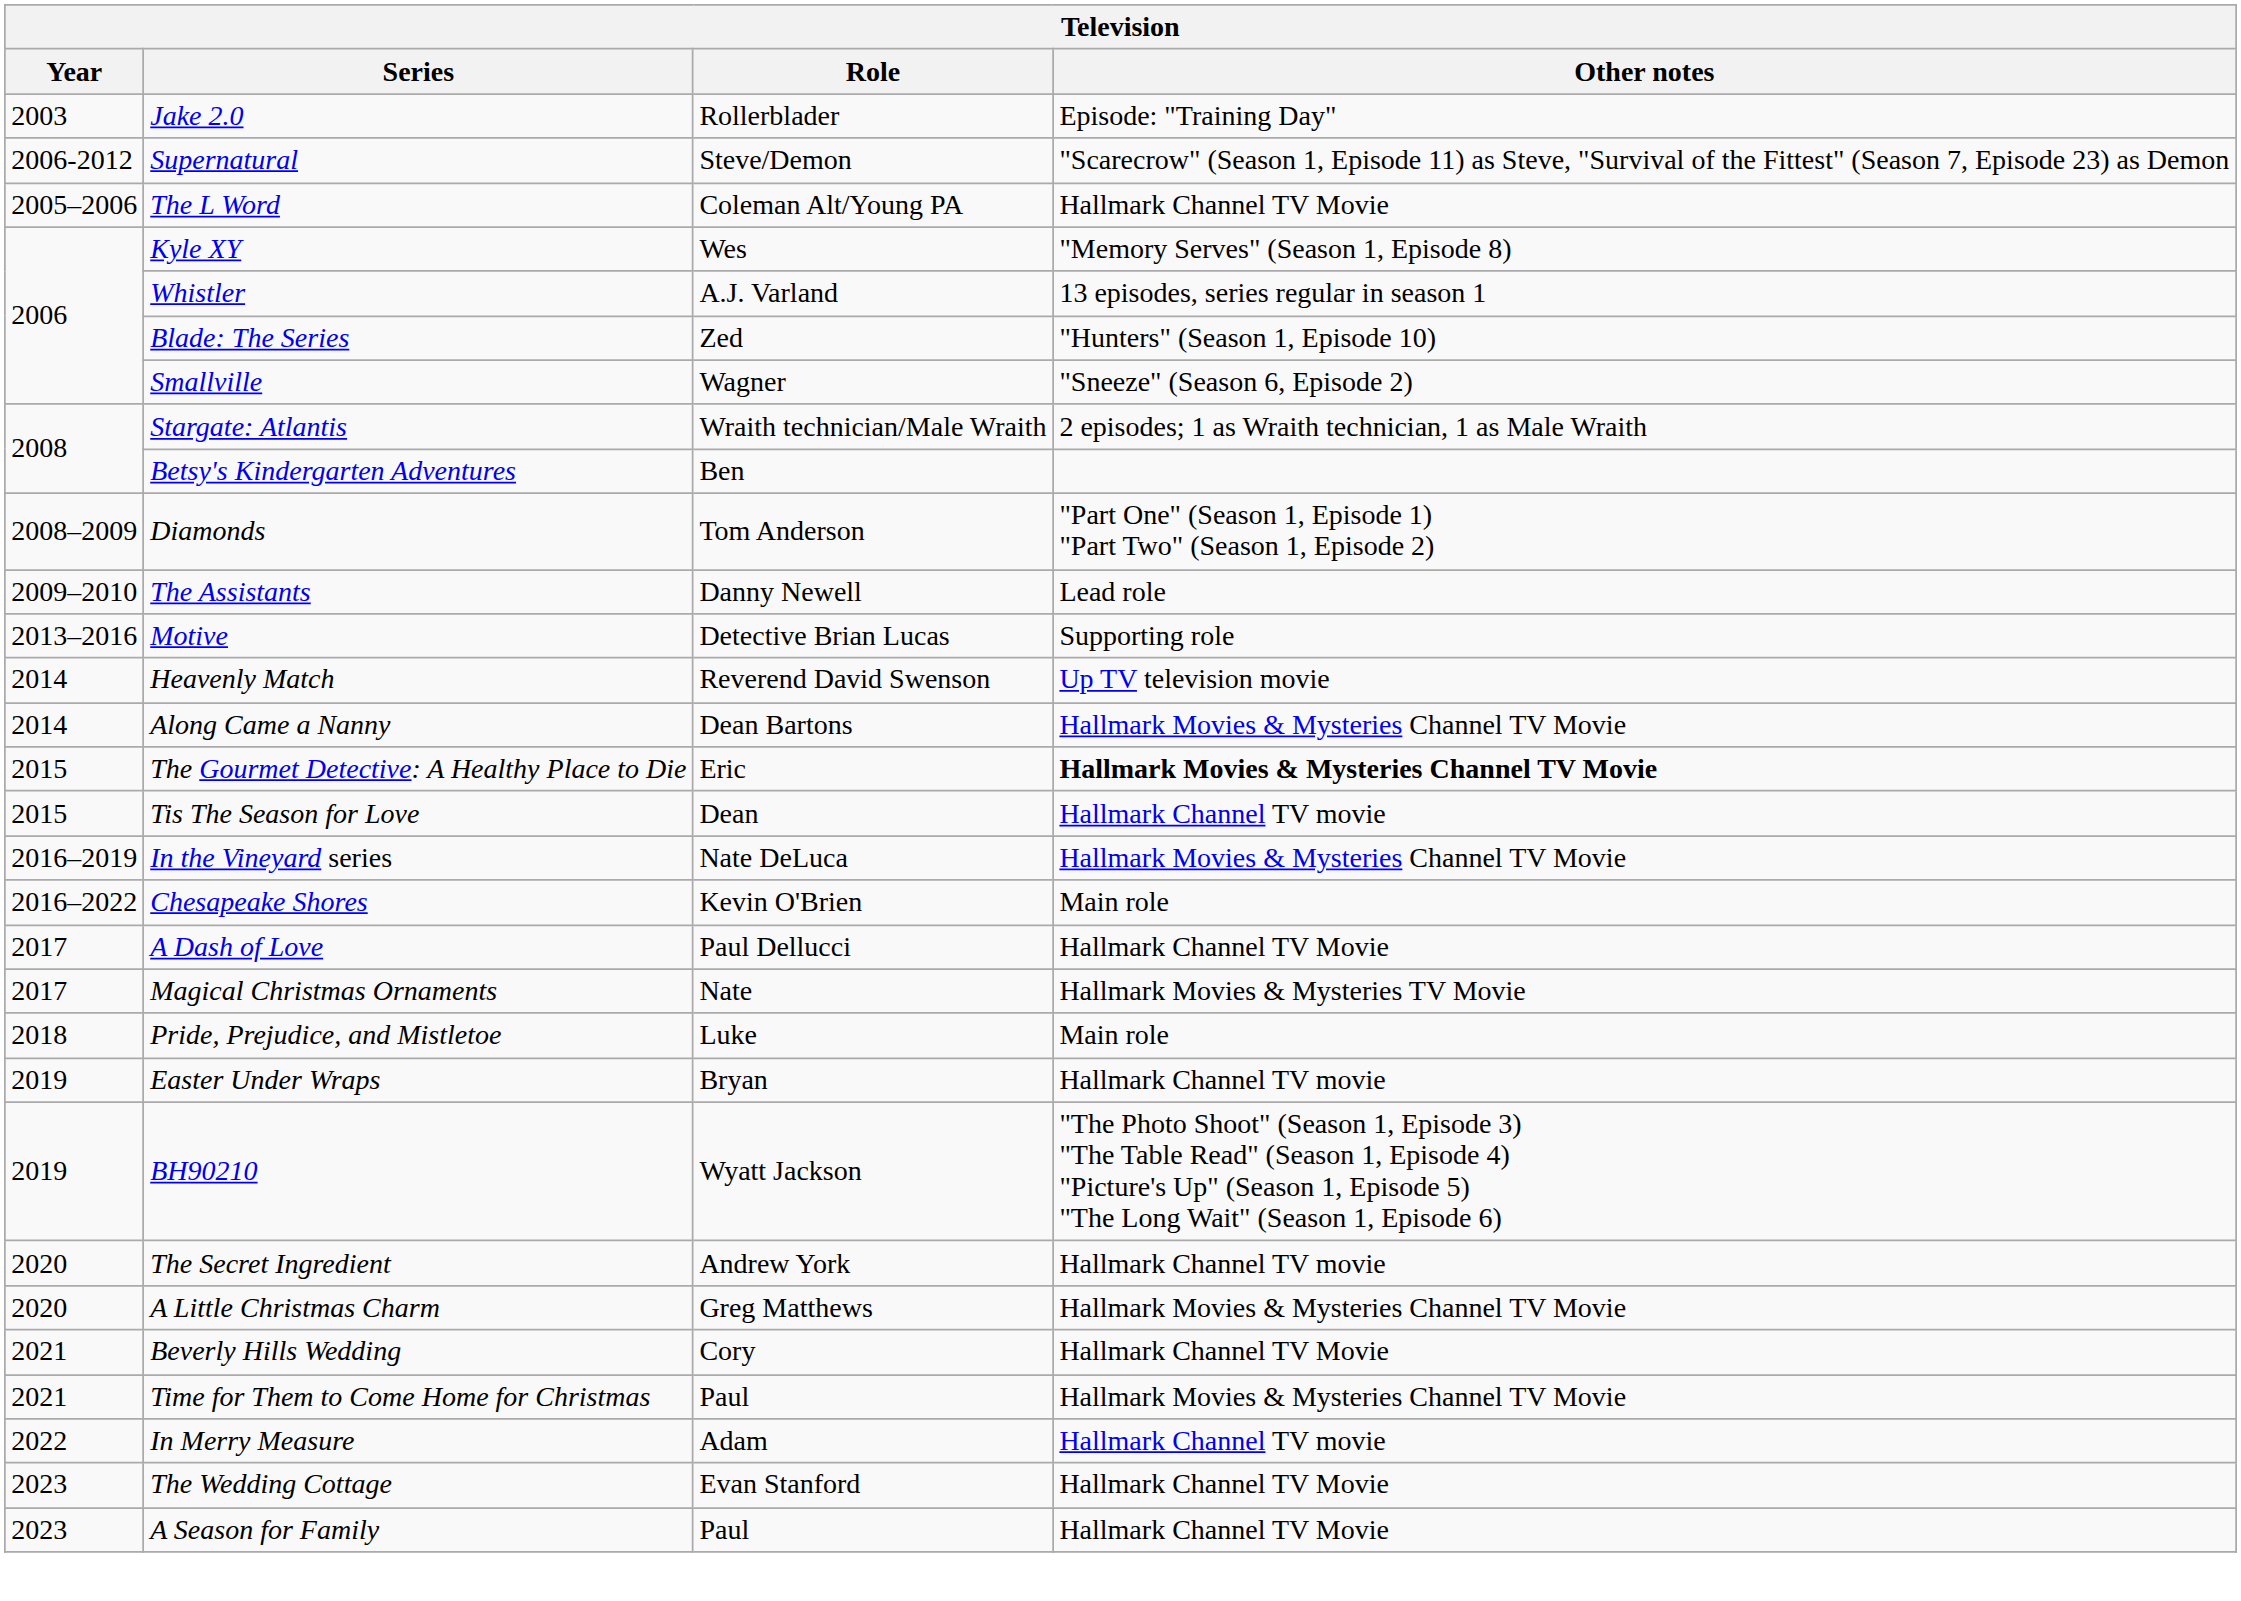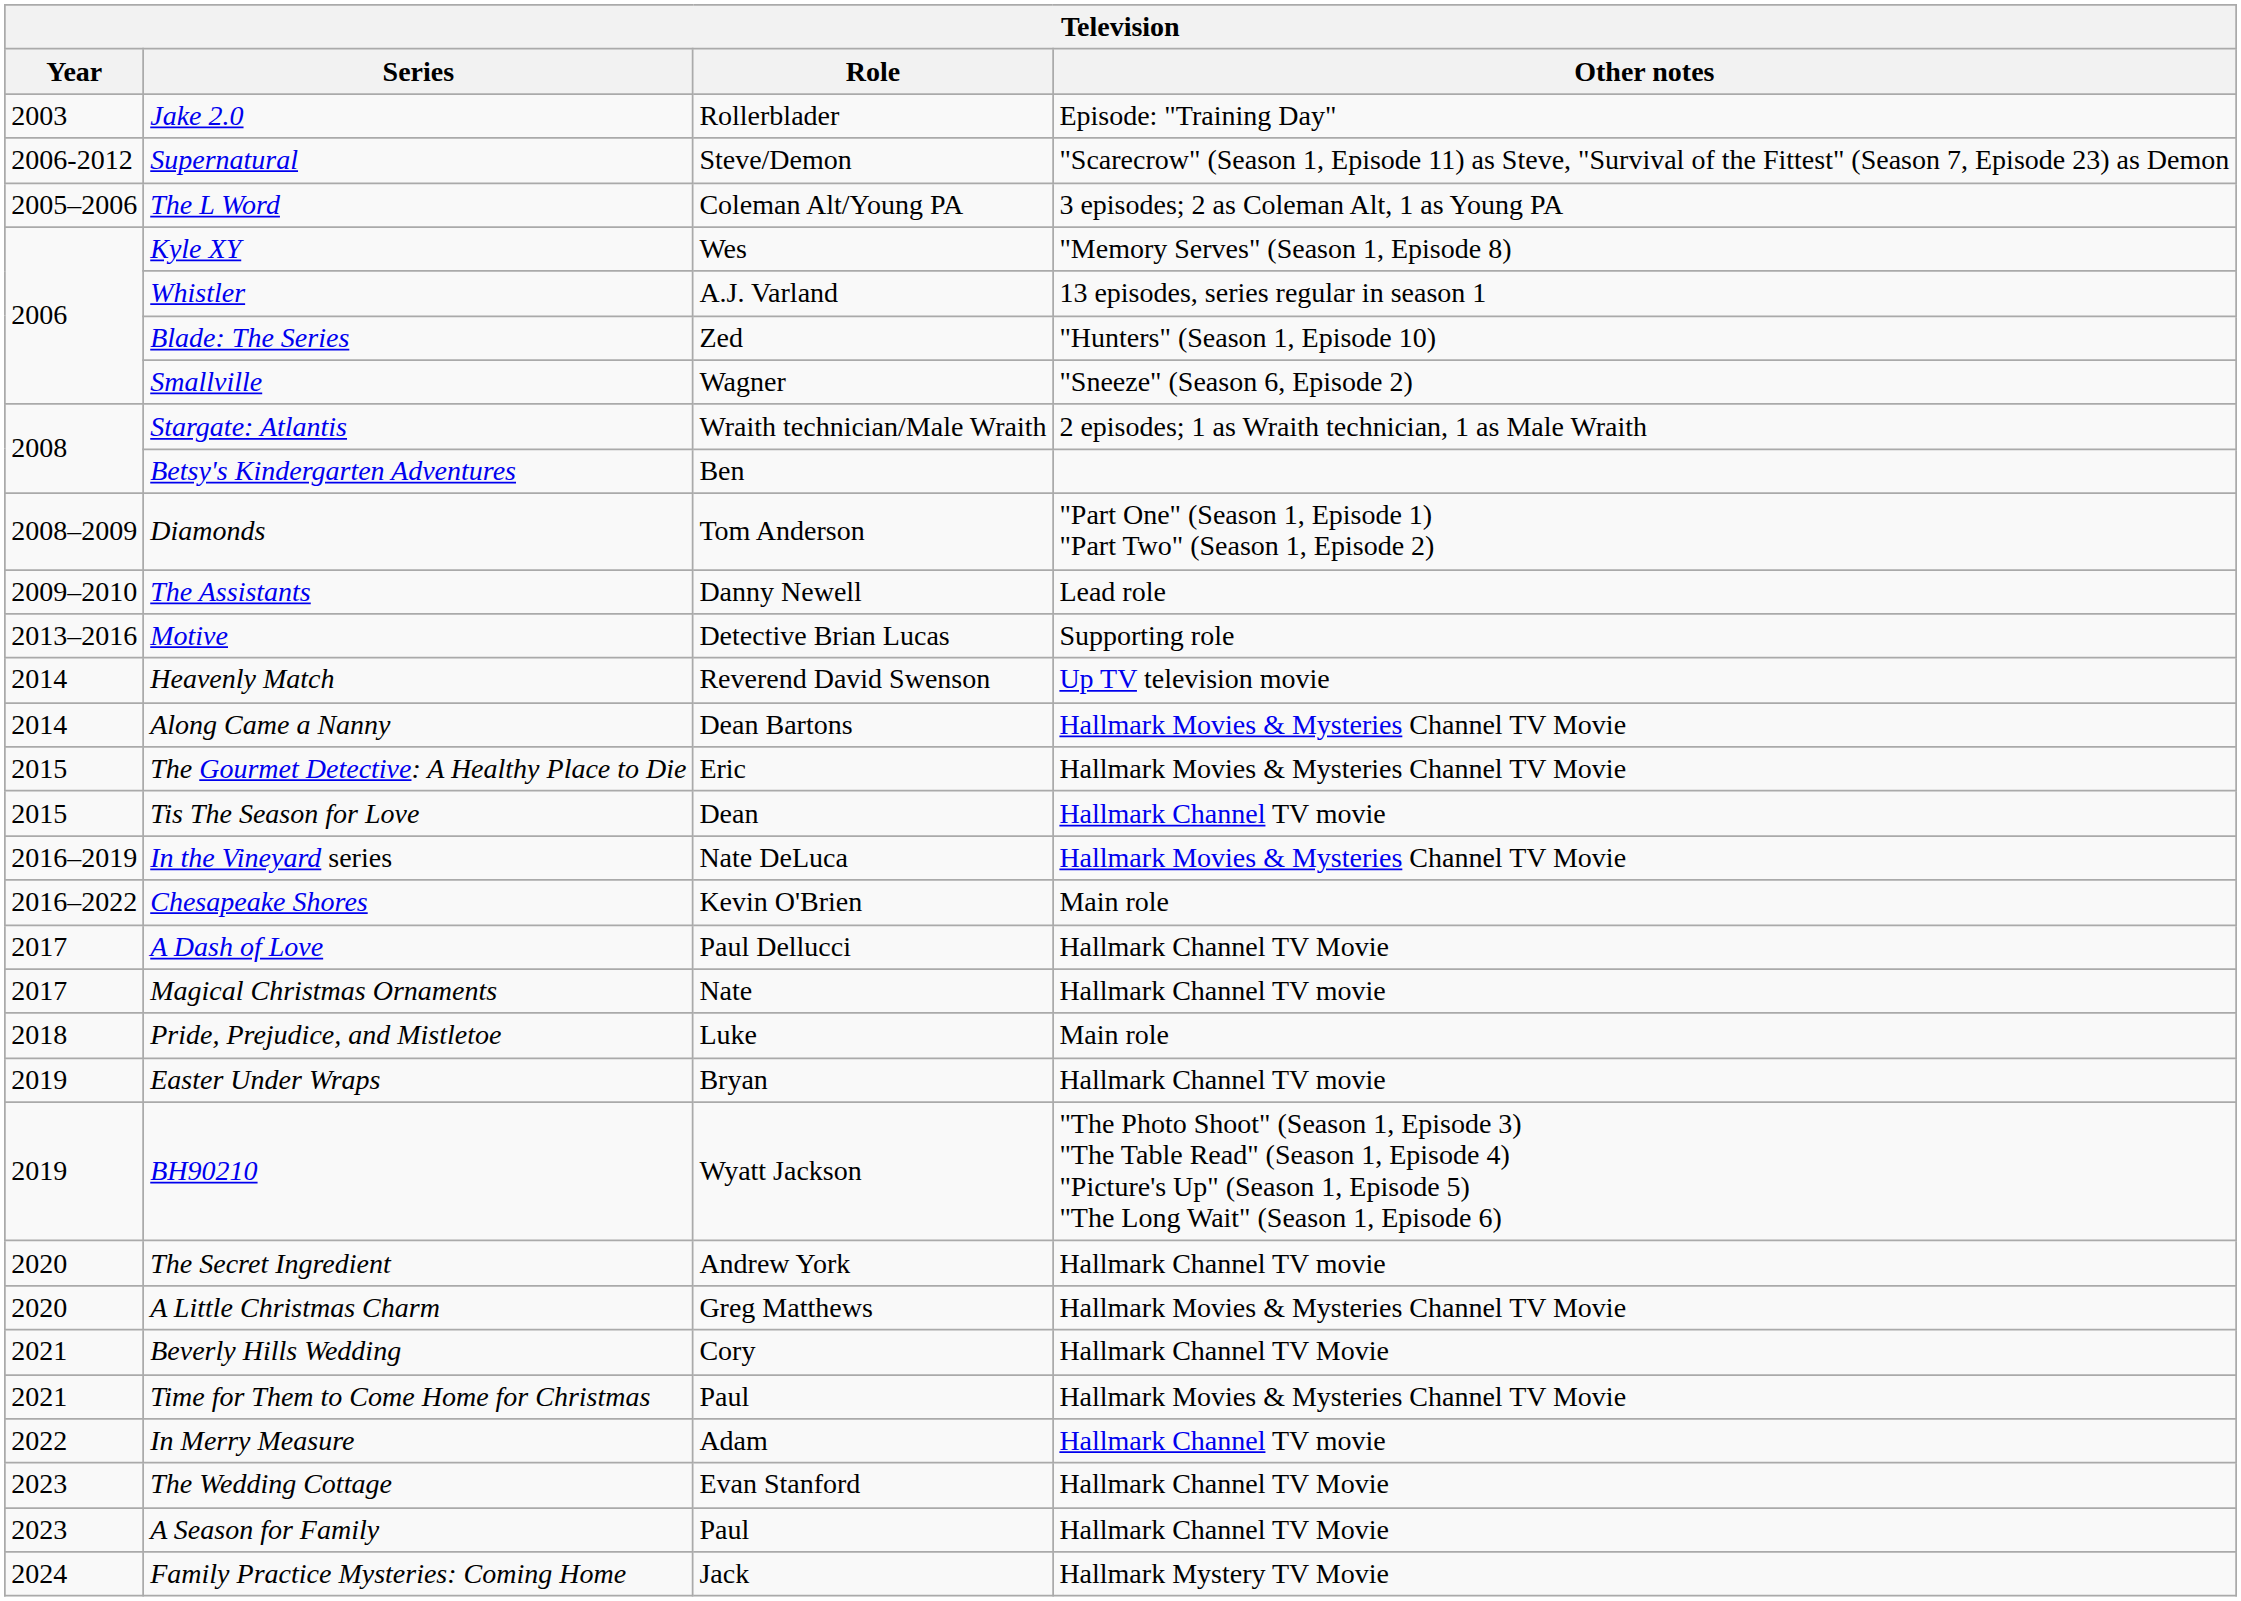 <table class="wikitable sortable">
 <tr>
 <th colspan="4">Television</th>
 </tr>
 <tr>
 <th>Year</th>
 <th>Series</th>
 <th>Role</th>
 <th class="unsortable">Other notes</th>
 </tr>
 <tr>
 <td>2003</td>
 <td><em><a href='#'>Jake 2.0</a></em></td>
 <td>Rollerblader</td>
 <td>Episode: "Training Day"</td>
 </tr>
 <tr>
 <td>2006-2012</td>
 <td><em><a href='#'>Supernatural</a></em></td>
 <td>Steve/Demon</td>
 <td>"Scarecrow" (Season 1, Episode 11) as Steve, "Survival of the Fittest" (Season 7, Episode 23) as Demon</td>
 </tr>
 <tr>
 <td>2005–2006</td>
 <td data-sort-value="L Word, The"><em><a href='#'>The L Word</a></em></td>
 <td>Coleman Alt/Young PA</td>
-<td>Hallmark Channel TV Movie</td>
+<td>3 episodes; 2 as Coleman Alt, 1 as Young PA</td>
 </tr>
 <tr>
 <td rowspan="4">2006</td>
 <td><em><a href='#'>Kyle XY</a></em></td>
 <td>Wes</td>
 <td>"Memory Serves" (Season 1, Episode 8)</td>
 </tr>
 <tr>
 <td><em><a href='#'>Whistler</a></em></td>
 <td>A.J. Varland</td>
 <td>13 episodes, series regular in season 1</td>
 </tr>
 <tr>
 <td><em><a href='#'>Blade: The Series</a></em></td>
 <td>Zed</td>
 <td>"Hunters" (Season 1, Episode 10)</td>
 </tr>
 <tr>
 <td><em><a href='#'>Smallville</a></em></td>
 <td>Wagner</td>
 <td>"Sneeze" (Season 6, Episode 2)</td>
 </tr>
 <tr>
 <td rowspan="2">2008</td>
 <td><em><a href='#'>Stargate: Atlantis</a></em></td>
 <td>Wraith technician/Male Wraith</td>
 <td>2 episodes; 1 as Wraith technician, 1 as Male Wraith</td>
 </tr>
 <tr>
 <td><em><a href='#'>Betsy's Kindergarten Adventures</a></em></td>
 <td>Ben</td>
 <td></td>
 </tr>
 <tr>
 <td>2008–2009</td>
 <td><em>Diamonds</em></td>
 <td>Tom Anderson</td>
 <td>"Part One" (Season 1, Episode 1)<br>"Part Two" (Season 1, Episode 2)</td>
 </tr>
 <tr>
 <td>2009–2010</td>
 <td data-sort-value="Assistants, The"><em><a href='#'>The Assistants</a></em></td>
 <td>Danny Newell</td>
 <td>Lead role</td>
 </tr>
 <tr>
 <td>2013–2016</td>
 <td><em><a href='#'>Motive</a></em></td>
 <td>Detective Brian Lucas</td>
 <td>Supporting role</td>
 </tr>
 <tr>
 <td>2014</td>
 <td><em>Heavenly Match</em></td>
 <td>Reverend David Swenson</td>
 <td><a href='#'>Up TV</a> television movie</td>
 </tr>
 <tr>
 <td>2014</td>
 <td><em>Along Came a Nanny</em></td>
 <td>Dean Bartons</td>
 <td><a href='#'>Hallmark Movies & Mysteries</a> Channel TV Movie</td>
 </tr>
 <tr>
 <td>2015</td>
 <td data-sort-value="Gourmet Detective: A Healthy Place to Die, The"><em>The <a href='#'>Gourmet Detective</a>: A Healthy Place to Die</em></td>
 <td>Eric</td>
-<td><strong>Hallmark Movies & Mysteries Channel TV Movie</strong></td>
+<td>Hallmark Movies & Mysteries Channel TV Movie</td>
 </tr>
 <tr>
 <td>2015</td>
 <td><em>Tis The Season for Love</em></td>
 <td>Dean</td>
 <td><a href='#'>Hallmark Channel</a> TV movie</td>
 </tr>
 <tr>
 <td>2016–2019</td>
 <td><em><a href='#'>In the Vineyard</a></em> series</td>
 <td>Nate DeLuca</td>
 <td><a href='#'>Hallmark Movies & Mysteries</a> Channel TV Movie</td>
 </tr>
 <tr>
 <td>2016–2022</td>
 <td><em><a href='#'>Chesapeake Shores</a></em></td>
 <td>Kevin O'Brien</td>
 <td>Main role</td>
 </tr>
 <tr>
 <td>2017</td>
 <td data-sort-value="Dash of Love, A"><em><a href='#'>A Dash of Love</a></em></td>
 <td>Paul Dellucci</td>
 <td>Hallmark Channel TV Movie</td>
 </tr>
 <tr>
 <td>2017</td>
 <td><em>Magical Christmas Ornaments</em></td>
 <td>Nate</td>
-<td>Hallmark Movies & Mysteries TV Movie</td>
+<td>Hallmark Channel TV movie</td>
 </tr>
 <tr>
 <td>2018</td>
 <td><em>Pride, Prejudice, and Mistletoe</em></td>
 <td>Luke</td>
 <td>Main role</td>
 </tr>
 <tr>
 <td>2019</td>
 <td><em>Easter Under Wraps</em></td>
 <td>Bryan</td>
 <td>Hallmark Channel TV movie</td>
 </tr>
 <tr>
 <td>2019</td>
 <td><em><a href='#'>BH90210</a></em></td>
 <td>Wyatt Jackson</td>
 <td>"The Photo Shoot" (Season 1, Episode 3)<br>"The Table Read" (Season 1, Episode 4)<br>"Picture's Up" (Season 1, Episode 5)<br>"The Long Wait" (Season 1, Episode 6)</td>
 </tr>
 <tr>
 <td>2020</td>
 <td data-sort-value="Secret Ingredient, The"><em>The Secret Ingredient</em></td>
 <td>Andrew York</td>
 <td>Hallmark Channel TV movie</td>
 </tr>
 <tr>
 <td>2020</td>
 <td data-sort-value="Little Christmas Charm, A"><em>A Little Christmas Charm</em></td>
 <td>Greg Matthews</td>
 <td>Hallmark Movies & Mysteries Channel TV Movie</td>
 </tr>
 <tr>
 <td>2021</td>
 <td><em>Beverly Hills Wedding</em></td>
 <td>Cory</td>
 <td>Hallmark Channel TV Movie</td>
 </tr>
 <tr>
 <td>2021</td>
 <td><em>Time for Them to Come Home for Christmas</em></td>
 <td>Paul</td>
 <td>Hallmark Movies & Mysteries Channel TV Movie</td>
 </tr>
 <tr>
 <td>2022</td>
 <td><em>In Merry Measure</em></td>
 <td>Adam</td>
 <td><a href='#'>Hallmark Channel</a> TV movie</td>
 </tr>
 <tr>
 <td>2023</td>
 <td><em>The Wedding Cottage</em></td>
 <td>Evan Stanford</td>
 <td>Hallmark Channel TV Movie</td>
 </tr>
 <tr>
 <td>2023</td>
 <td data-sort-value="Season for Family, A"><em>A Season for Family</em></td>
 <td>Paul</td>
 <td>Hallmark Channel TV Movie</td>
 </tr>
+<tr>
+<td>2024</td>
+<td><em>Family Practice Mysteries: Coming Home</em></td>
+<td>Jack</td>
+<td>Hallmark Mystery TV Movie</td>
+</tr>
 </table>
